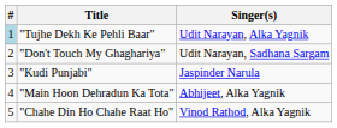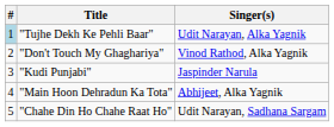 <table class="wikitable" style="font-size:95%;">
 <tr>
 <th>#</th>
 <th>Title</th>
 <th>Singer(s)</th>
 </tr>
 <tr>
 <td style="background: lightblue;">1</td>
 <td>"Tujhe Dekh Ke Pehli Baar"</td>
 <td><a href='#'>Udit Narayan</a>, <a href='#'>Alka Yagnik</a></td>
 </tr>
 <tr>
 <td>2</td>
 <td>"Don't Touch My Ghaghariya"</td>
-<td>Udit Narayan, <a href='#'>Sadhana Sargam</a></td>
+<td><a href='#'>Vinod Rathod</a>, Alka Yagnik</td>
 </tr>
 <tr>
 <td>3</td>
 <td>"Kudi Punjabi"</td>
 <td><a href='#'>Jaspinder Narula</a></td>
 </tr>
 <tr>
 <td>4</td>
 <td>"Main Hoon Dehradun Ka Tota"</td>
 <td><a href='#'>Abhijeet</a>, Alka Yagnik</td>
 </tr>
 <tr>
 <td>5</td>
 <td>"Chahe Din Ho Chahe Raat Ho"</td>
-<td><a href='#'>Vinod Rathod</a>, Alka Yagnik</td>
+<td>Udit Narayan, <a href='#'>Sadhana Sargam</a></td>
 </tr>
 </table>
